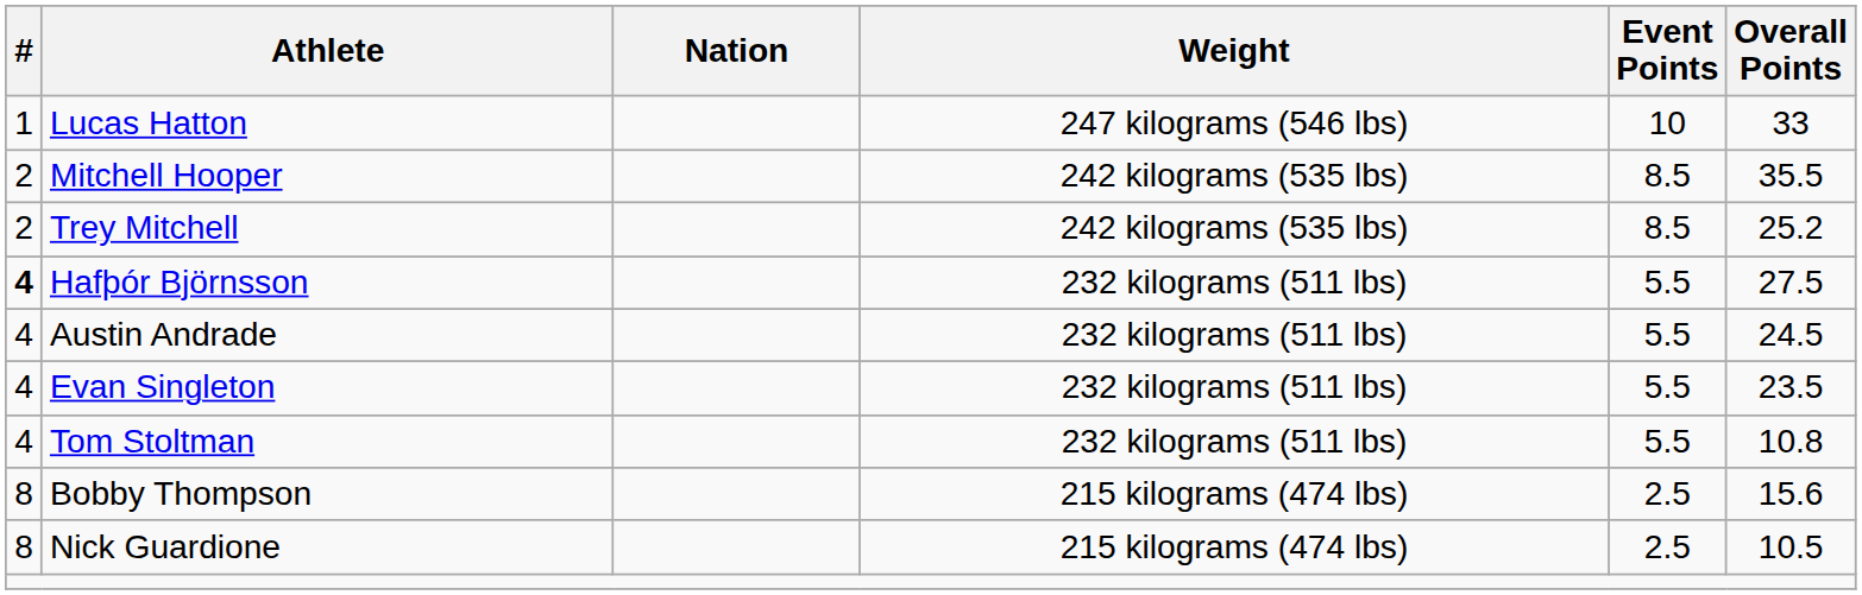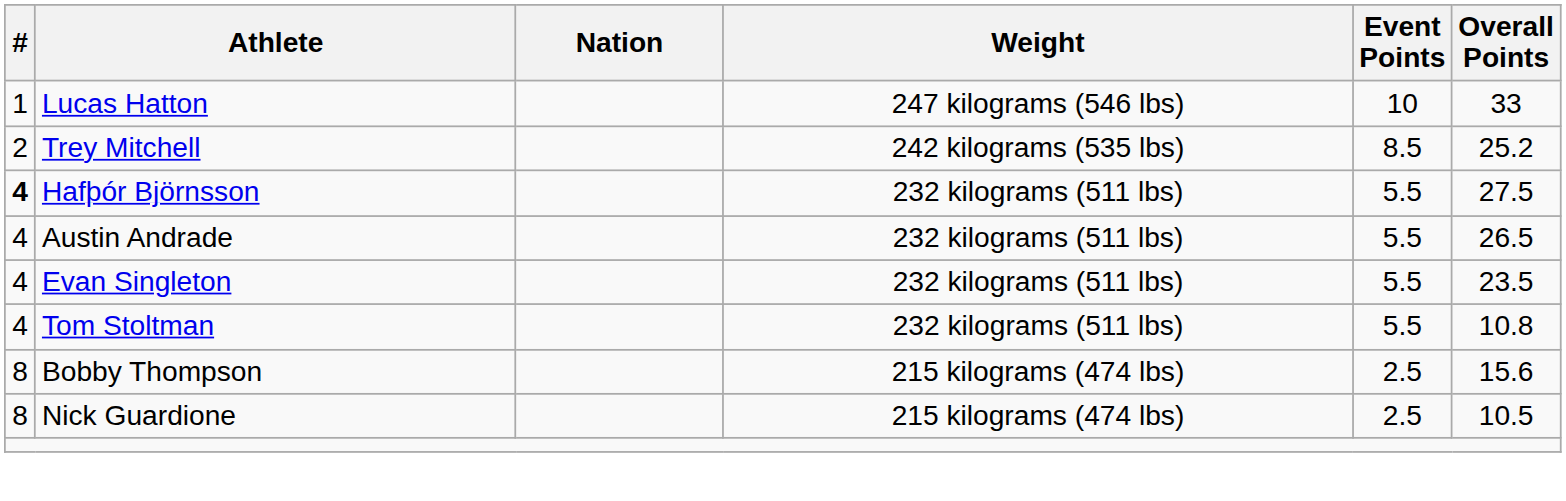 <table class="wikitable sortable" style="text-align:center;width: 70%;">
 <tr>
 <th scope="col" style="width: 10px;">#</th>
 <th scope="col">Athlete</th>
 <th scope="col">Nation</th>
 <th scope="col">Weight</th>
 <th scope="col" style="width: 10px;">Event Points</th>
 <th scope="col" style="width: 10px;">Overall Points</th>
 </tr>
 <tr>
 <td>1</td>
 <td align=left><a href='#'>Lucas Hatton</a></td>
 <td align=left></td>
 <td>247 kilograms (546 lbs)</td>
 <td>10</td>
 <td>33</td>
-</tr>
-<tr>
-<td>2</td>
-<td align=left><a href='#'>Mitchell Hooper</a></td>
-<td align=left></td>
-<td>242 kilograms (535 lbs)</td>
-<td>8.5</td>
-<td>35.5</td>
 </tr>
 <tr>
 <td>2</td>
 <td align=left><a href='#'>Trey Mitchell</a></td>
 <td align=left></td>
 <td>242 kilograms (535 lbs)</td>
 <td>8.5</td>
 <td>25.2</td>
 </tr>
 <tr>
 <td><strong>4</strong></td>
 <td align=left><a href='#'>Hafþór Björnsson</a></td>
 <td align=left></td>
 <td>232 kilograms (511 lbs)</td>
 <td>5.5</td>
 <td>27.5</td>
 </tr>
 <tr>
 <td>4</td>
 <td align=left>Austin Andrade</td>
 <td align=left></td>
 <td>232 kilograms (511 lbs)</td>
 <td>5.5</td>
-<td>24.5</td>
+<td>26.5</td>
 </tr>
 <tr>
 <td>4</td>
 <td align=left><a href='#'>Evan Singleton</a></td>
 <td align=left></td>
 <td>232 kilograms (511 lbs)</td>
 <td>5.5</td>
 <td>23.5</td>
 </tr>
 <tr>
 <td>4</td>
 <td align=left><a href='#'>Tom Stoltman</a></td>
 <td align=left></td>
 <td>232 kilograms (511 lbs)</td>
 <td>5.5</td>
 <td>10.8</td>
 </tr>
 <tr>
 <td>8</td>
 <td align=left>Bobby Thompson</td>
 <td align=left></td>
 <td>215 kilograms (474 lbs)</td>
 <td>2.5</td>
 <td>15.6</td>
 </tr>
 <tr>
 <td>8</td>
 <td align=left>Nick Guardione</td>
 <td align=left></td>
 <td>215 kilograms (474 lbs)</td>
 <td>2.5</td>
 <td>10.5</td>
 </tr>
 <tr class="sortbottom">
 <td colspan="6"></td>
 </tr>
 </table>
